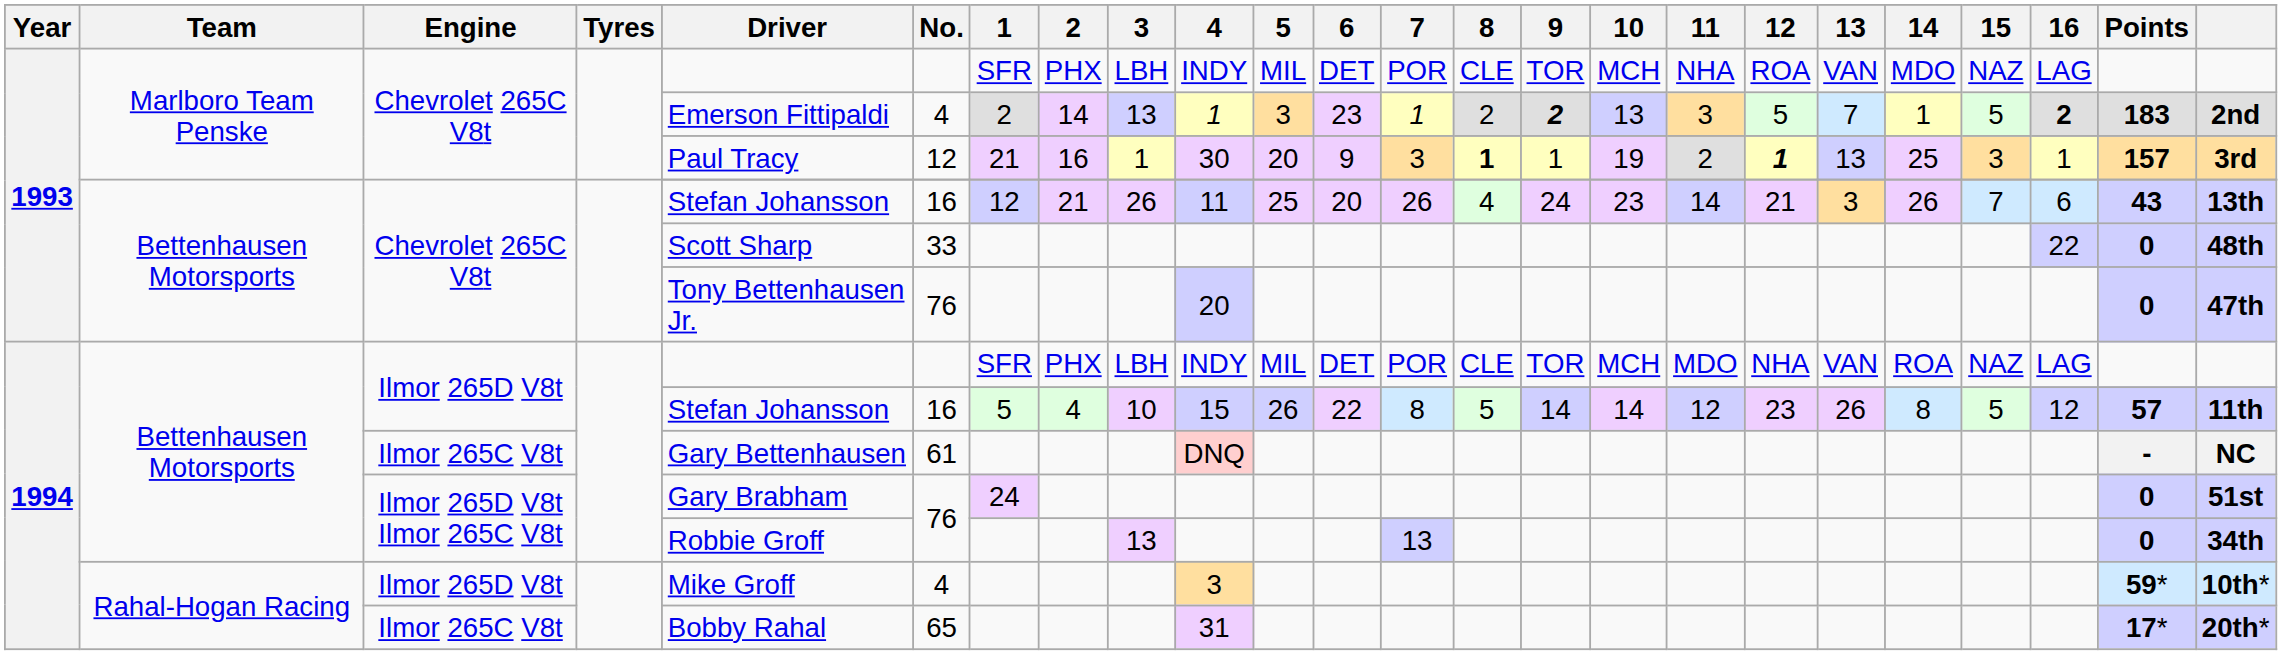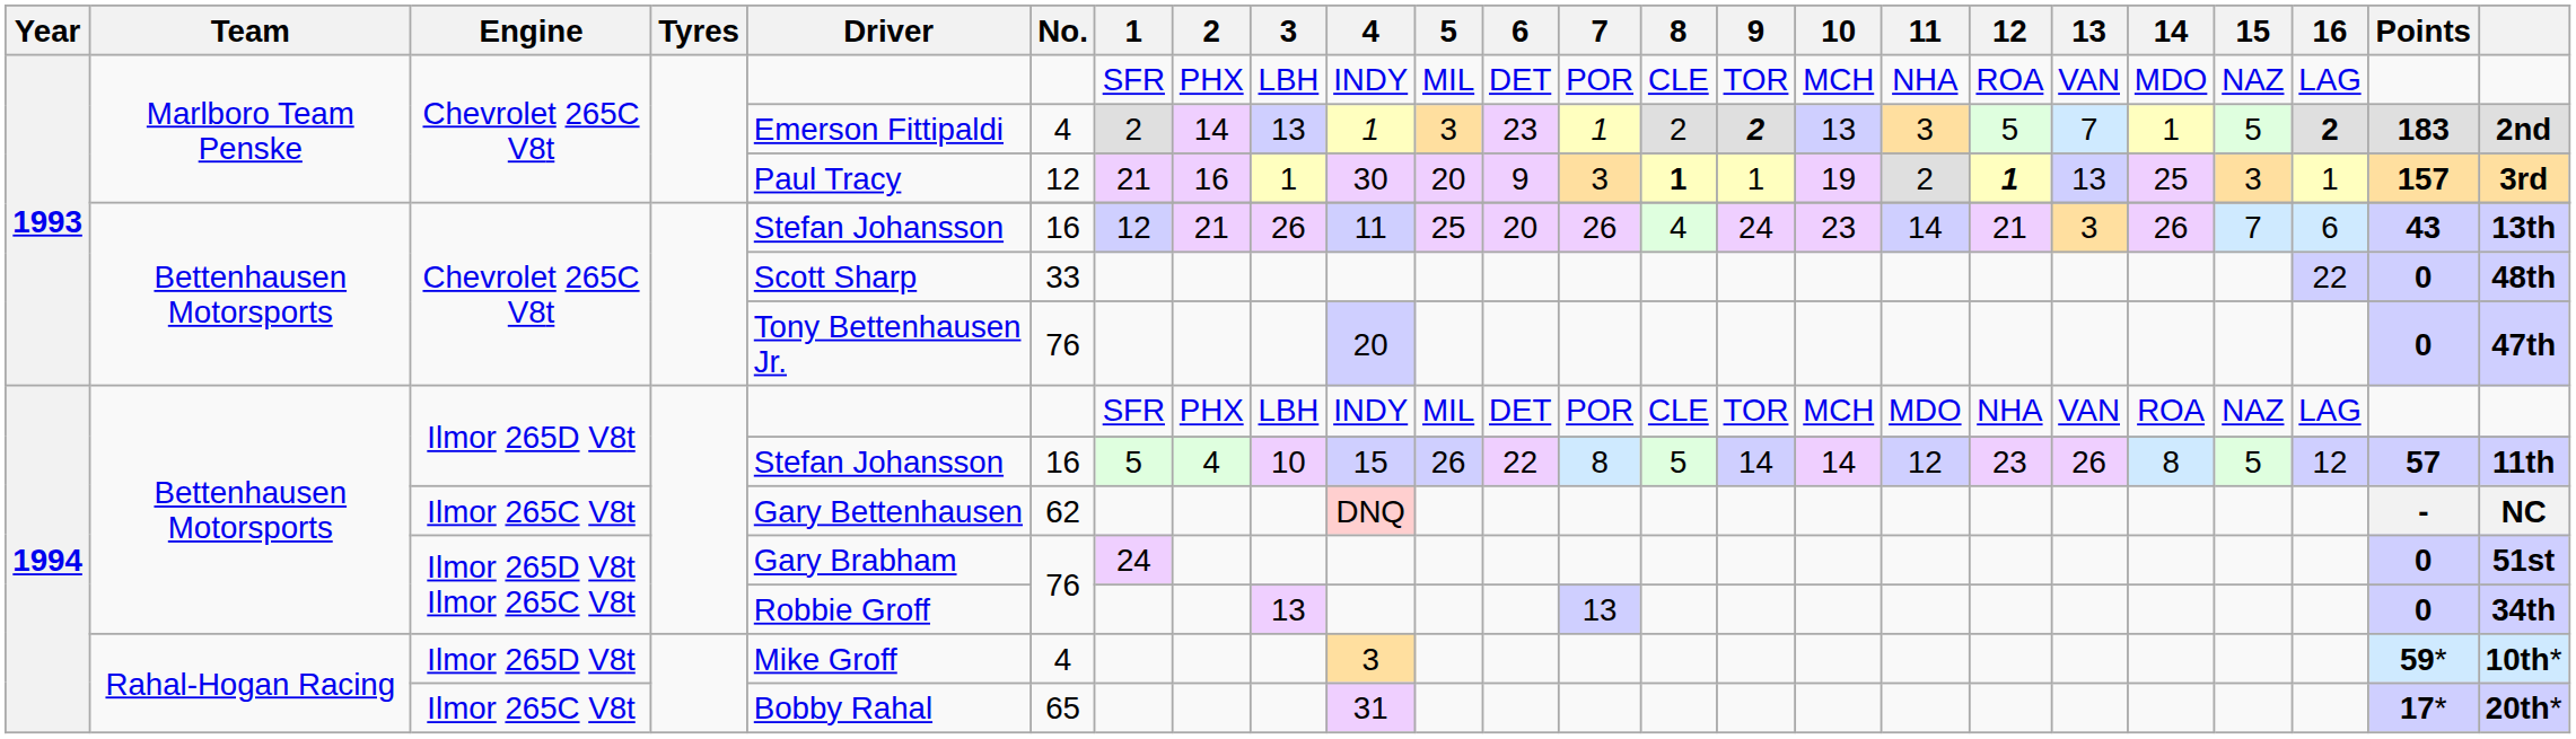 <table class="wikitable" style="text-align:center; font-size:95%">
 <tr>
 <th>Year</th>
 <th>Team</th>
 <th>Engine</th>
 <th>Tyres</th>
 <th>Driver</th>
 <th>No.</th>
 <th>1</th>
 <th>2</th>
 <th>3</th>
 <th>4</th>
 <th>5</th>
 <th>6</th>
 <th>7</th>
 <th>8</th>
 <th>9</th>
 <th>10</th>
 <th>11</th>
 <th>12</th>
 <th>13</th>
 <th>14</th>
 <th>15</th>
 <th>16</th>
 <th>Points</th>
 <th></th>
 </tr>
 <tr>
 <th rowspan="7"><a href='#'>1993</a></th>
 <td rowspan="3"><a href='#'>Marlboro Team Penske</a></td>
 <td rowspan="3"><a href='#'>Chevrolet</a> <a href='#'>265C</a> <a href='#'>V8</a><a href='#'>t</a></td>
 <td rowspan="3"></td>
 <td></td>
 <td></td>
 <td><a href='#'>SFR</a></td>
 <td><a href='#'>PHX</a></td>
 <td><a href='#'>LBH</a></td>
 <td><a href='#'>INDY</a></td>
 <td><a href='#'>MIL</a></td>
 <td><a href='#'>DET</a></td>
 <td><a href='#'>POR</a></td>
 <td><a href='#'>CLE</a></td>
 <td><a href='#'>TOR</a></td>
 <td><a href='#'>MCH</a></td>
 <td><a href='#'>NHA</a></td>
 <td><a href='#'>ROA</a></td>
 <td><a href='#'>VAN</a></td>
 <td><a href='#'>MDO</a></td>
 <td><a href='#'>NAZ</a></td>
 <td><a href='#'>LAG</a></td>
 <td></td>
 <td></td>
 </tr>
 <tr>
 <td align="left"> <a href='#'>Emerson Fittipaldi</a></td>
 <td>4</td>
 <td style="background:#dfdfdf;">2</td>
 <td style="background:#efcfff;">14</td>
 <td style="background:#cfcfff;">13</td>
 <td style="background:#ffffbf;"><em>1</em></td>
 <td style="background:#ffdf9f;">3</td>
 <td style="background:#efcfff;">23</td>
 <td style="background:#ffffbf;"><em>1</em></td>
 <td style="background:#dfdfdf;">2</td>
 <td style="background:#dfdfdf;"><strong><em>2</em></strong></td>
 <td style="background:#cfcfff;">13</td>
 <td style="background:#ffdf9f;">3</td>
 <td style="background:#dfffdf;">5</td>
 <td style="background:#CFEAFF;">7</td>
 <td style="background:#ffffbf;">1</td>
 <td style="background:#dfffdf;">5</td>
 <td style="background:#dfdfdf;"><strong>2</strong></td>
 <td style="background:#dfdfdf;"><strong>183</strong></td>
 <td style="background:#dfdfdf;"><strong>2nd</strong></td>
 </tr>
 <tr>
 <td align="left"> <a href='#'>Paul Tracy</a></td>
 <td>12</td>
 <td style="background:#efcfff;">21</td>
 <td style="background:#efcfff;">16</td>
 <td style="background:#ffffbf;">1</td>
 <td style="background:#efcfff;">30</td>
 <td style="background:#efcfff;">20</td>
 <td style="background:#efcfff;">9</td>
 <td style="background:#ffdf9f;">3</td>
 <td style="background:#ffffbf;"><strong>1</strong></td>
 <td style="background:#ffffbf;">1</td>
 <td style="background:#efcfff;">19</td>
 <td style="background:#dfdfdf;">2</td>
 <td style="background:#ffffbf;"><strong><em>1</em></strong></td>
 <td style="background:#cfcfff;">13</td>
 <td style="background:#efcfff;">25</td>
 <td style="background:#ffdf9f;">3</td>
 <td style="background:#ffffbf;">1</td>
 <td style="background:#ffdf9f;"><strong>157</strong></td>
 <td style="background:#ffdf9f;"><strong>3rd</strong></td>
 </tr>
 <tr>
 <td rowspan="4"><a href='#'>Bettenhausen Motorsports</a></td>
 <td rowspan="4"><a href='#'>Chevrolet</a> <a href='#'>265C</a> <a href='#'>V8</a><a href='#'>t</a></td>
 <td rowspan="4"></td>
 </tr>
 <tr>
 <td align="left"> <a href='#'>Stefan Johansson</a></td>
 <td>16</td>
 <td style="background:#cfcfff;">12</td>
 <td style="background:#efcfff;">21</td>
 <td style="background:#efcfff;">26</td>
 <td style="background:#cfcfff;">11</td>
 <td style="background:#efcfff;">25</td>
 <td style="background:#efcfff;">20</td>
 <td style="background:#efcfff;">26</td>
 <td style="background:#dfffdf;">4</td>
 <td style="background:#efcfff;">24</td>
 <td style="background:#efcfff;">23</td>
 <td style="background:#cfcfff;">14</td>
 <td style="background:#efcfff;">21</td>
 <td style="background:#ffdf9f;">3</td>
 <td style="background:#efcfff;">26</td>
 <td style="background:#CFEAFF;">7</td>
 <td style="background:#CFEAFF;">6</td>
 <td style="background:#cfcfff;"><strong>43</strong></td>
 <td style="background:#cfcfff;"><strong>13th</strong></td>
 </tr>
 <tr>
 <td align="left"> <a href='#'>Scott Sharp</a></td>
 <td>33</td>
 <td></td>
 <td></td>
 <td></td>
 <td></td>
 <td></td>
 <td></td>
 <td></td>
 <td></td>
 <td></td>
 <td></td>
 <td></td>
 <td></td>
 <td></td>
 <td></td>
 <td></td>
 <td style="background:#cfcfff;">22</td>
 <td style="background:#cfcfff;"><strong>0</strong></td>
 <td style="background:#cfcfff;"><strong>48th</strong></td>
 </tr>
 <tr>
 <td align="left"> <a href='#'>Tony Bettenhausen Jr.</a></td>
 <td>76</td>
 <td></td>
 <td></td>
 <td></td>
 <td style="background:#cfcfff;">20</td>
 <td></td>
 <td></td>
 <td></td>
 <td></td>
 <td></td>
 <td></td>
 <td></td>
 <td></td>
 <td></td>
 <td></td>
 <td></td>
 <td></td>
 <td style="background:#cfcfff;"><strong>0</strong></td>
 <td style="background:#cfcfff;"><strong>47th</strong></td>
 </tr>
 <tr>
 <th rowspan="7"><a href='#'>1994</a></th>
 <td rowspan="5"><a href='#'>Bettenhausen Motorsports</a></td>
 <td rowspan="2"><a href='#'>Ilmor</a> <a href='#'>265D</a> <a href='#'>V8</a><a href='#'>t</a></td>
 <td rowspan="5"></td>
 <td></td>
 <td></td>
 <td><a href='#'>SFR</a></td>
 <td><a href='#'>PHX</a></td>
 <td><a href='#'>LBH</a></td>
 <td><a href='#'>INDY</a></td>
 <td><a href='#'>MIL</a></td>
 <td><a href='#'>DET</a></td>
 <td><a href='#'>POR</a></td>
 <td><a href='#'>CLE</a></td>
 <td><a href='#'>TOR</a></td>
 <td><a href='#'>MCH</a></td>
 <td><a href='#'>MDO</a></td>
 <td><a href='#'>NHA</a></td>
 <td><a href='#'>VAN</a></td>
 <td><a href='#'>ROA</a></td>
 <td><a href='#'>NAZ</a></td>
 <td><a href='#'>LAG</a></td>
 <td></td>
 <td></td>
 </tr>
 <tr>
 <td align="left"> <a href='#'>Stefan Johansson</a></td>
 <td>16</td>
 <td style="background:#dfffdf;">5</td>
 <td style="background:#dfffdf;">4</td>
 <td style="background:#efcfff;">10</td>
 <td style="background:#cfcfff;">15</td>
 <td style="background:#cfcfff;">26</td>
 <td style="background:#efcfff;">22</td>
 <td style="background:#CFEAFF;">8</td>
 <td style="background:#dfffdf;">5</td>
 <td style="background:#cfcfff;">14</td>
 <td style="background:#efcfff;">14</td>
 <td style="background:#cfcfff;">12</td>
 <td style="background:#efcfff;">23</td>
 <td style="background:#efcfff;">26</td>
 <td style="background:#CFEAFF;">8</td>
 <td style="background:#dfffdf;">5</td>
 <td style="background:#cfcfff;">12</td>
 <td style="background:#cfcfff;"><strong>57</strong></td>
 <td style="background:#cfcfff;"><strong>11th</strong></td>
 </tr>
 <tr>
 <td><a href='#'>Ilmor</a> <a href='#'>265C</a> <a href='#'>V8</a><a href='#'>t</a></td>
 <td align="left"> <a href='#'>Gary Bettenhausen</a></td>
-<td>61</td>
+<td>62</td>
 <td></td>
 <td></td>
 <td></td>
 <td style="background:#ffcfcf;">DNQ</td>
 <td></td>
 <td></td>
 <td></td>
 <td></td>
 <td></td>
 <td></td>
 <td></td>
 <td></td>
 <td></td>
 <td></td>
 <td></td>
 <td></td>
 <th>-</th>
 <th>NC</th>
 </tr>
 <tr>
 <td rowspan="2"><a href='#'>Ilmor</a> <a href='#'>265D</a> <a href='#'>V8</a><a href='#'>t</a><br><a href='#'>Ilmor</a> <a href='#'>265C</a> <a href='#'>V8</a><a href='#'>t</a></td>
 <td align="left"> <a href='#'>Gary Brabham</a></td>
 <td rowspan="2">76</td>
 <td style="background:#efcfff;">24</td>
 <td></td>
 <td></td>
 <td></td>
 <td></td>
 <td></td>
 <td></td>
 <td></td>
 <td></td>
 <td></td>
 <td></td>
 <td></td>
 <td></td>
 <td></td>
 <td></td>
 <td></td>
 <td style="background:#cfcfff;"><strong>0</strong></td>
 <td style="background:#cfcfff;"><strong>51st</strong></td>
 </tr>
 <tr>
 <td align="left"> <a href='#'>Robbie Groff</a></td>
 <td></td>
 <td></td>
 <td style="background:#efcfff;">13</td>
 <td></td>
 <td></td>
 <td></td>
 <td style="background:#cfcfff;">13</td>
 <td></td>
 <td></td>
 <td></td>
 <td></td>
 <td></td>
 <td></td>
 <td></td>
 <td></td>
 <td></td>
 <td style="background:#cfcfff;"><strong>0</strong></td>
 <td style="background:#cfcfff;"><strong>34th</strong></td>
 </tr>
 <tr>
 <td rowspan="2"><a href='#'>Rahal-Hogan Racing</a></td>
 <td><a href='#'>Ilmor</a> <a href='#'>265D</a> <a href='#'>V8</a><a href='#'>t</a></td>
 <td rowspan="2"></td>
 <td align="left"> <a href='#'>Mike Groff</a></td>
 <td>4</td>
 <td></td>
 <td></td>
 <td></td>
 <td style="background:#ffdf9f;">3</td>
 <td></td>
 <td></td>
 <td></td>
 <td></td>
 <td></td>
 <td></td>
 <td></td>
 <td></td>
 <td></td>
 <td></td>
 <td></td>
 <td></td>
 <td style="background:#CFEAFF;"><strong>59</strong>*</td>
 <td style="background:#CFEAFF;"><strong>10th</strong>*</td>
 </tr>
 <tr>
 <td><a href='#'>Ilmor</a> <a href='#'>265C</a> <a href='#'>V8</a><a href='#'>t</a></td>
 <td align="left"> <a href='#'>Bobby Rahal</a></td>
 <td>65</td>
 <td></td>
 <td></td>
 <td></td>
 <td style="background:#efcfff;">31</td>
 <td></td>
 <td></td>
 <td></td>
 <td></td>
 <td></td>
 <td></td>
 <td></td>
 <td></td>
 <td></td>
 <td></td>
 <td></td>
 <td></td>
 <td style="background:#cfcfff;"><strong>17</strong>*</td>
 <td style="background:#cfcfff;"><strong>20th</strong>*</td>
 </tr>
 </table>
